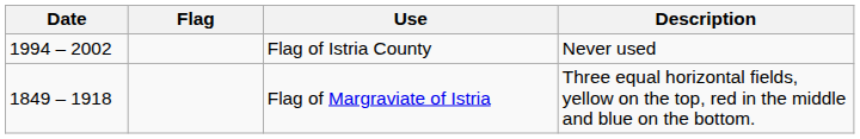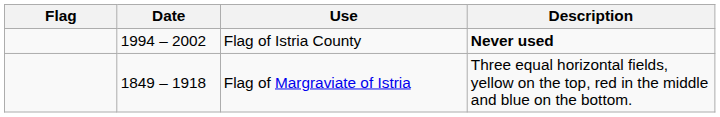 <table class="wikitable">
 <tr>
+<th style="width:110px;">Flag</th>
 <th style="width:100px;">Date</th>
-<th style="width:110px;">Flag</th>
 <th style="width:250px;">Use</th>
 <th style="width:250px;">Description</th>
 </tr>
 <tr>
+<td></td>
 <td>1994 – 2002</td>
-<td></td>
 <td>Flag of Istria County</td>
-<td>Never used</td>
+<td><strong>Never used</strong></td>
 </tr>
 <tr>
+<td></td>
 <td>1849 – 1918</td>
-<td></td>
 <td>Flag of <a href='#'>Margraviate of Istria</a></td>
 <td>Three equal horizontal fields, yellow on the top, red in the middle and blue on the bottom.</td>
 </tr>
 </table>
